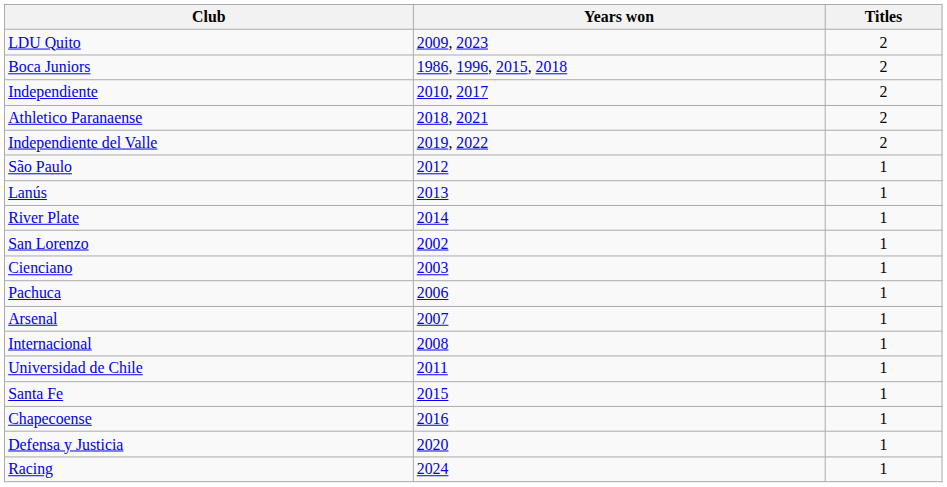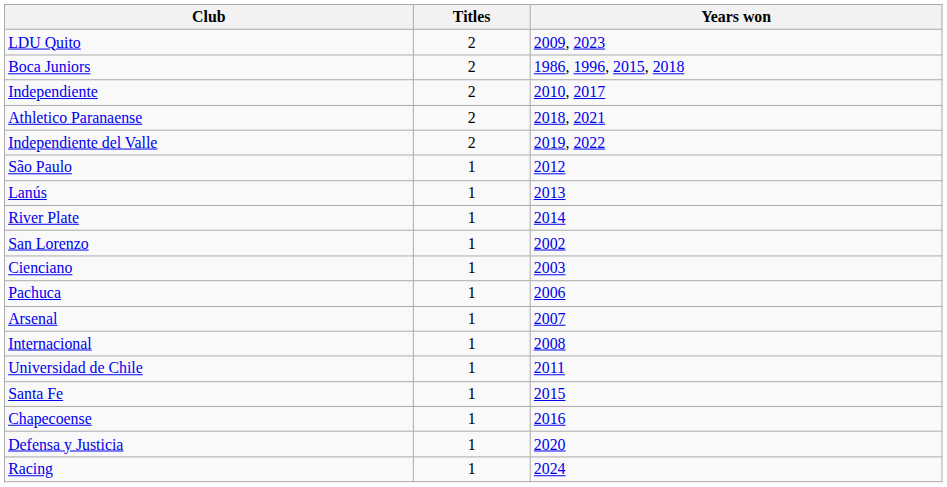 <table class="wikitable sortable" width="75%">
 <tr>
 <th scope="col">Club</th>
+<th scope="col">Titles</th>
 <th class="unsortable" scope="col">Years won</th>
-<th scope="col">Titles</th>
 </tr>
 <tr>
 <td> <a href='#'>LDU Quito</a></td>
+<td align="center">2</td>
 <td><a href='#'>2009</a>, <a href='#'>2023</a></td>
-<td align="center">2</td>
 </tr>
 <tr>
 <td> <a href='#'>Boca Juniors</a></td>
+<td align="center">2</td>
 <td><a href='#'>1986</a>, <a href='#'>1996</a>, <a href='#'>2015</a>, <a href='#'>2018</a></td>
-<td align="center">2</td>
 </tr>
 <tr>
 <td> <a href='#'>Independiente</a></td>
+<td align="center">2</td>
 <td><a href='#'>2010</a>, <a href='#'>2017</a></td>
-<td align="center">2</td>
 </tr>
 <tr>
 <td> <a href='#'>Athletico Paranaense</a></td>
+<td align="center">2</td>
 <td><a href='#'>2018</a>, <a href='#'>2021</a></td>
-<td align="center">2</td>
 </tr>
 <tr>
 <td> <a href='#'>Independiente del Valle</a></td>
+<td align="center">2</td>
 <td><a href='#'>2019</a>, <a href='#'>2022</a></td>
-<td align="center">2</td>
 </tr>
 <tr>
 <td> <a href='#'>São Paulo</a></td>
+<td align="center">1</td>
 <td><a href='#'>2012</a></td>
-<td align="center">1</td>
 </tr>
 <tr>
 <td> <a href='#'>Lanús</a></td>
+<td align="center">1</td>
 <td><a href='#'>2013</a></td>
-<td align="center">1</td>
 </tr>
 <tr>
 <td> <a href='#'>River Plate</a></td>
+<td align="center">1</td>
 <td><a href='#'>2014</a></td>
-<td align="center">1</td>
 </tr>
 <tr>
 <td> <a href='#'>San Lorenzo</a></td>
+<td align="center">1</td>
 <td><a href='#'>2002</a></td>
-<td align="center">1</td>
 </tr>
 <tr>
 <td> <a href='#'>Cienciano</a></td>
+<td align="center">1</td>
 <td><a href='#'>2003</a></td>
-<td align="center">1</td>
 </tr>
 <tr>
 <td> <a href='#'>Pachuca</a></td>
+<td align="center">1</td>
 <td><a href='#'>2006</a></td>
-<td align="center">1</td>
 </tr>
 <tr>
 <td> <a href='#'>Arsenal</a></td>
+<td align="center">1</td>
 <td><a href='#'>2007</a></td>
-<td align="center">1</td>
 </tr>
 <tr>
 <td> <a href='#'>Internacional</a></td>
+<td align="center">1</td>
 <td><a href='#'>2008</a></td>
-<td align="center">1</td>
 </tr>
 <tr>
 <td> <a href='#'>Universidad de Chile</a></td>
+<td align="center">1</td>
 <td><a href='#'>2011</a></td>
-<td align="center">1</td>
 </tr>
 <tr>
 <td> <a href='#'>Santa Fe</a></td>
+<td align="center">1</td>
 <td><a href='#'>2015</a></td>
-<td align="center">1</td>
 </tr>
 <tr>
 <td> <a href='#'>Chapecoense</a></td>
+<td align="center">1</td>
 <td><a href='#'>2016</a></td>
-<td align="center">1</td>
 </tr>
 <tr>
 <td> <a href='#'>Defensa y Justicia</a></td>
+<td align="center">1</td>
 <td><a href='#'>2020</a></td>
-<td align="center">1</td>
 </tr>
 <tr>
 <td> <a href='#'>Racing</a></td>
+<td align="center">1</td>
 <td><a href='#'>2024</a></td>
-<td align="center">1</td>
 </tr>
 </table>
